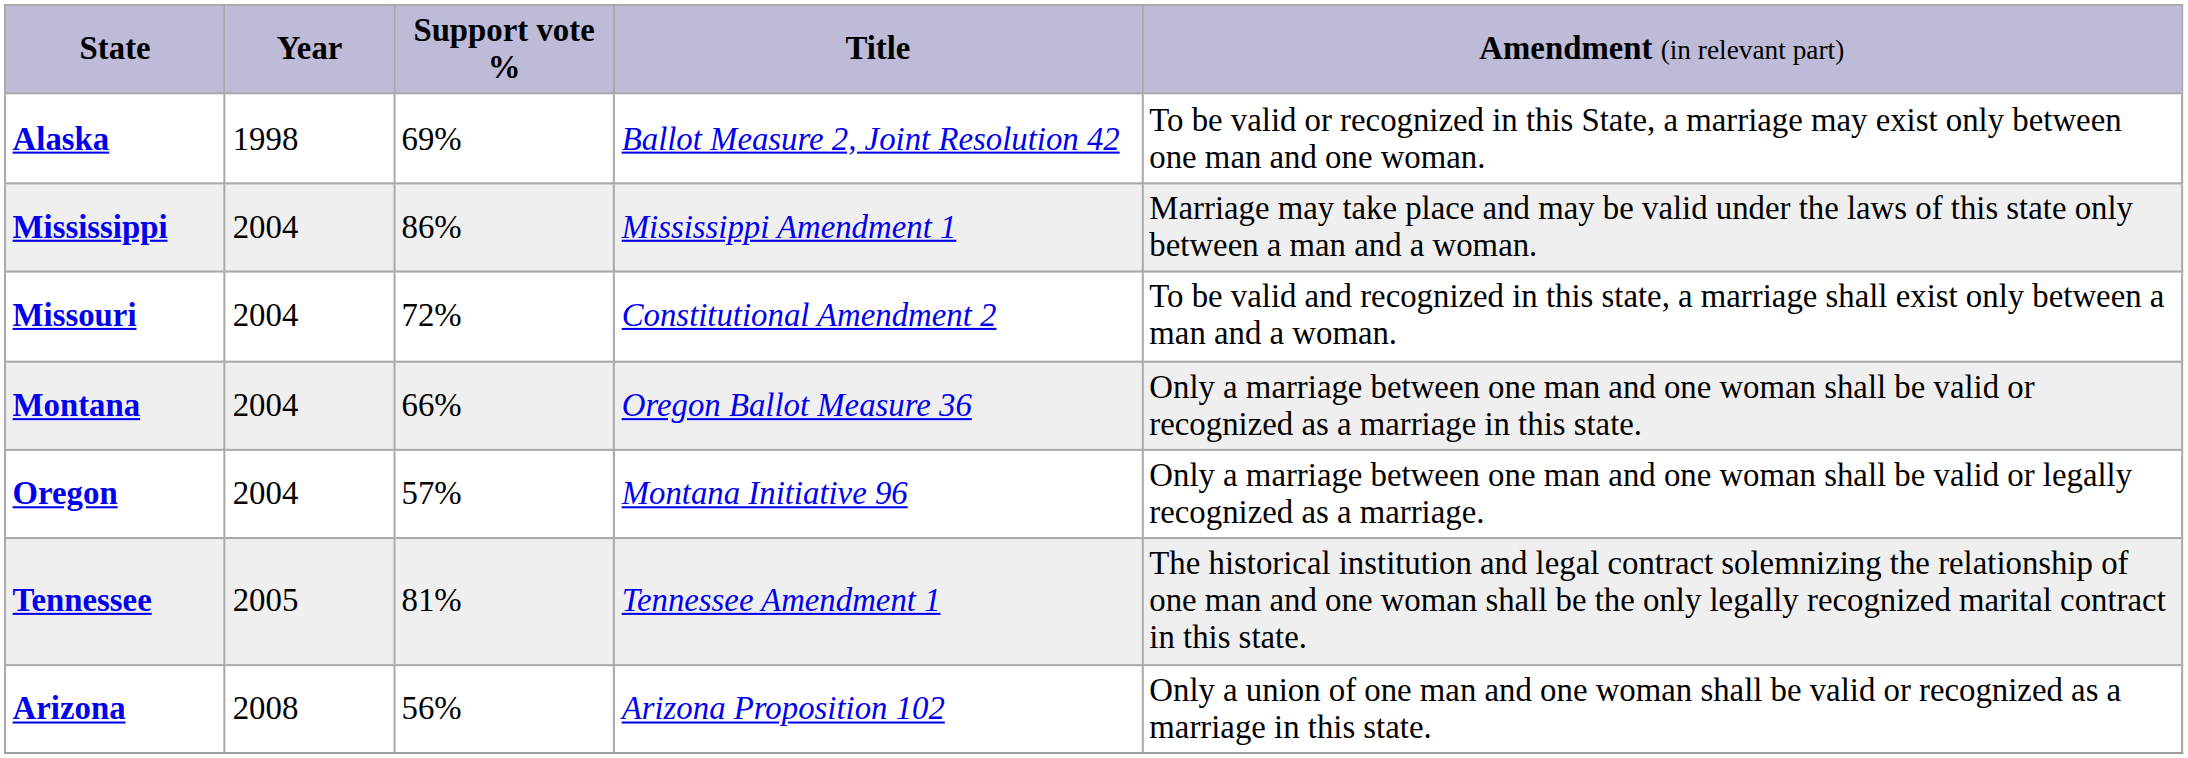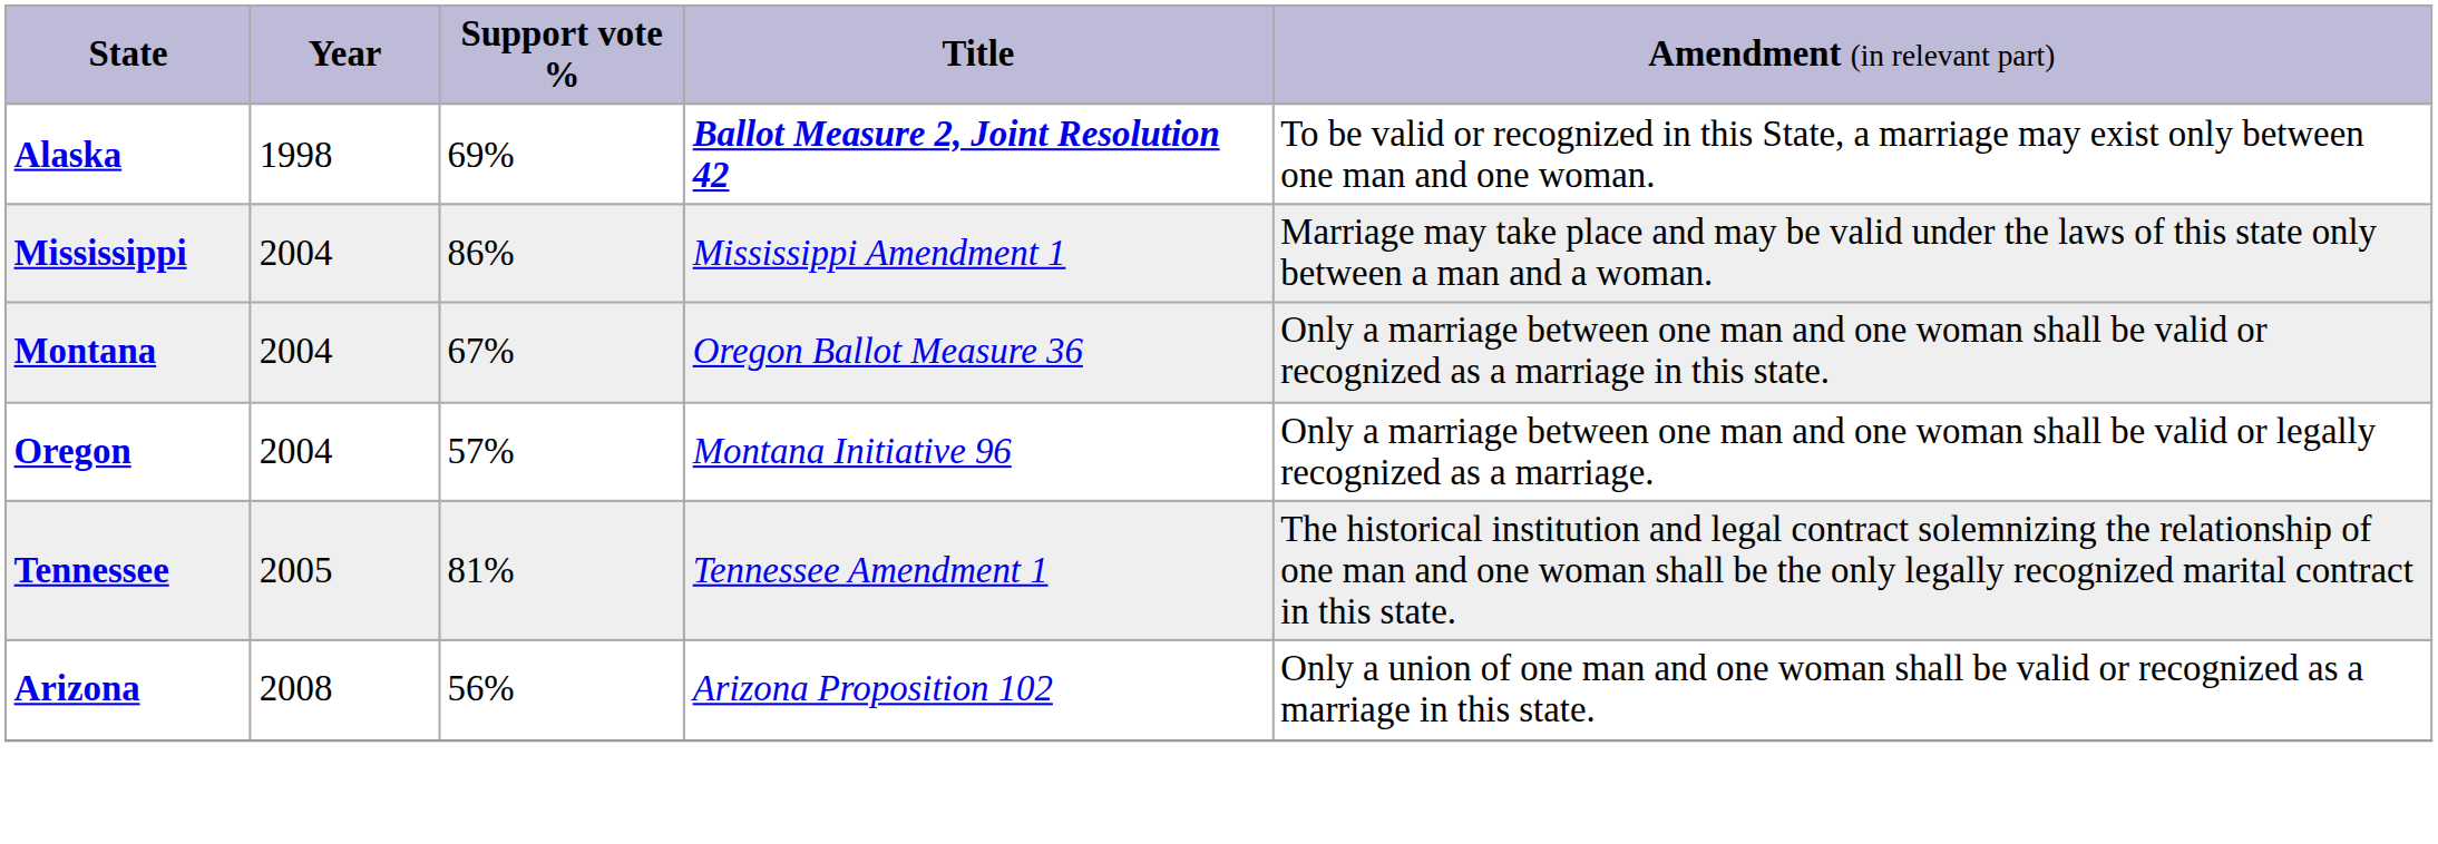 <table class="wikitable sortable" border="0" style="border: 1px solid #999; background-color:#FFFFFF">
 <tr bgcolor=#BDBBD7>
 <td style="width:100px" align="center"><strong>State</strong></td>
 <td style="width:75px" align="center"><strong>Year</strong></td>
 <td style="width:100px" align="center"><strong>Support vote %</strong></td>
 <td style="width:250px" align="center" class="unsortable"><strong>Title</strong></td>
 <td style="width:500px" align="center" class="unsortable"><strong>Amendment</strong> <small>(in relevant part)</small></td>
 </tr>
 <tr>
 <td><strong><a href='#'>Alaska</a></strong></td>
 <td>1998</td>
 <td>69%</td>
-<td><em><a href='#'>Ballot Measure 2, Joint Resolution 42</a></em></td>
+<td><strong><em><a href='#'>Ballot Measure 2, Joint Resolution 42</a></em></strong></td>
 <td>To be valid or recognized in this State, a marriage may exist only between one man and one woman.</td>
 </tr>
 <tr bgcolor="#EFEFEF">
 <td><strong><a href='#'>Mississippi</a></strong></td>
 <td>2004</td>
 <td>86%</td>
 <td><em><a href='#'>Mississippi Amendment 1</a></em></td>
 <td>Marriage may take place and may be valid under the laws of this state only between a man and a woman.</td>
 </tr>
-<tr>
-<td><strong><a href='#'>Missouri</a></strong></td>
-<td>2004</td>
-<td>72%</td>
-<td><em><a href='#'>Constitutional Amendment 2</a></em></td>
-<td>To be valid and recognized in this state, a marriage shall exist only between a man and a woman.</td>
-</tr>
 <tr bgcolor="#EFEFEF">
 <td><strong><a href='#'>Montana</a></strong></td>
 <td>2004</td>
-<td>66%</td>
+<td>67%</td>
 <td><em><a href='#'>Oregon Ballot Measure 36</a></em></td>
 <td>Only a marriage between one man and one woman shall be valid or recognized as a marriage in this state.</td>
 </tr>
 <tr>
 <td><strong><a href='#'>Oregon</a></strong></td>
 <td>2004</td>
 <td>57%</td>
 <td><em><a href='#'>Montana Initiative 96</a></em></td>
 <td>Only a marriage between one man and one woman shall be valid or legally recognized as a marriage.</td>
 </tr>
 <tr bgcolor="#EFEFEF">
 <td><strong><a href='#'>Tennessee</a></strong></td>
 <td>2005</td>
 <td>81%</td>
 <td><em><a href='#'>Tennessee Amendment 1</a></em></td>
 <td>The historical institution and legal contract solemnizing the relationship of one man and one woman shall be the only legally recognized marital contract in this state.</td>
 </tr>
 <tr>
 <td><strong><a href='#'>Arizona</a></strong></td>
 <td>2008</td>
 <td>56%</td>
 <td><em><a href='#'>Arizona Proposition 102</a></em></td>
 <td>Only a union of one man and one woman shall be valid or recognized as a marriage in this state.</td>
 </tr>
 <tr>
 </tr>
 </table>
